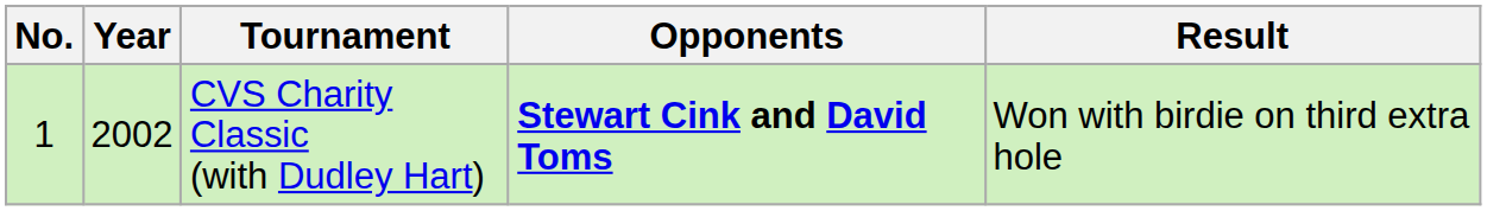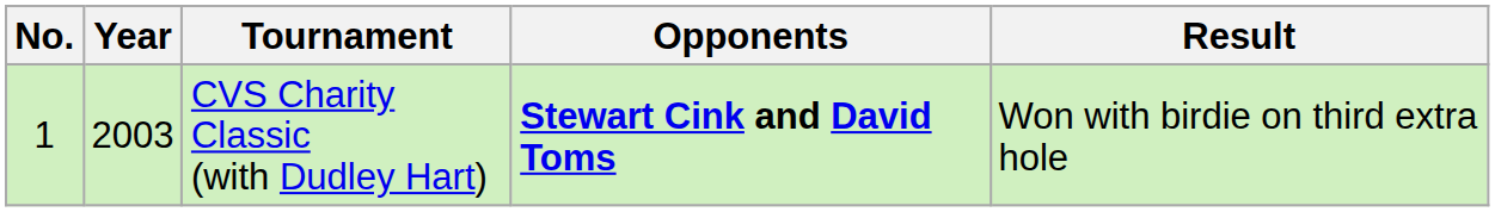 <table class="wikitable" style="font-size:95%;">
 <tr>
 <th>No.</th>
 <th>Year</th>
 <th>Tournament</th>
 <th>Opponents</th>
 <th>Result</th>
 </tr>
 <tr style="background:#D0F0C0;">
 <td align=center>1</td>
-<td>2002</td>
+<td>2003</td>
 <td><a href='#'>CVS Charity Classic</a><br>(with  <a href='#'>Dudley Hart</a>)</td>
 <td><strong> <a href='#'>Stewart Cink</a> and  <a href='#'>David Toms</a></strong></td>
 <td>Won with birdie on third extra hole</td>
 </tr>
 </table>
